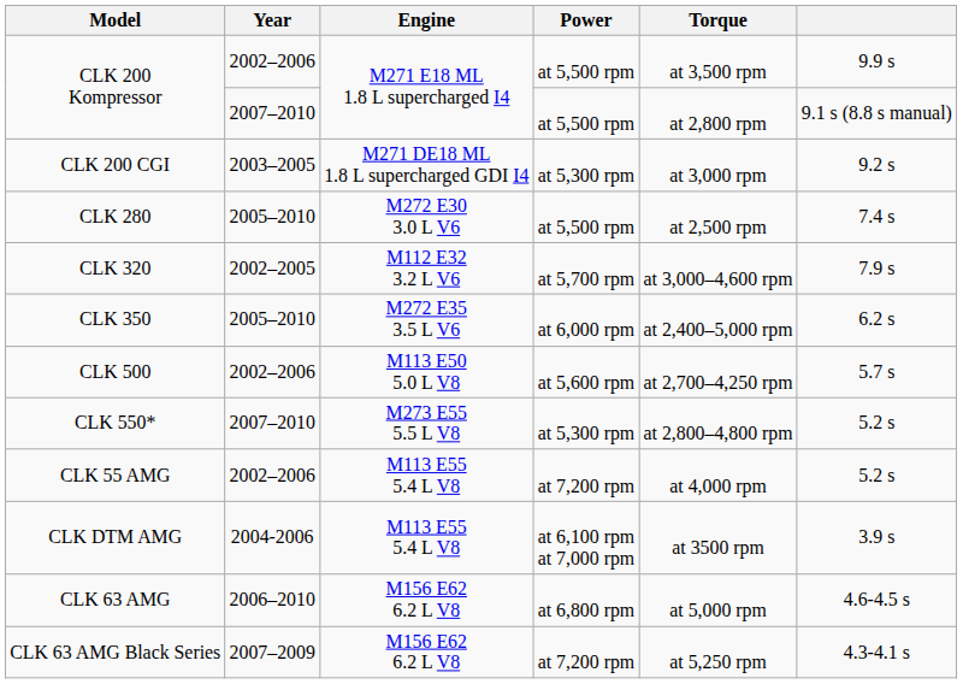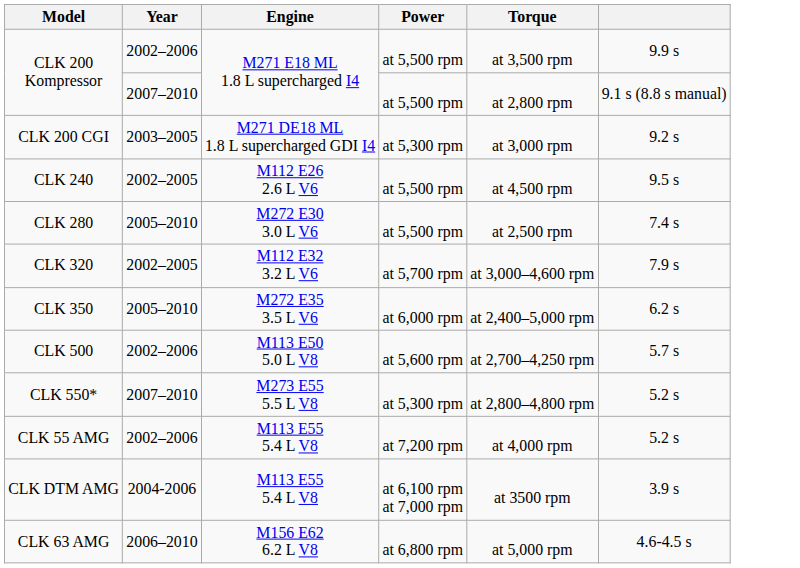 <table class="wikitable sortable" style="text-align: center;">
 <tr>
 <th>Model</th>
 <th>Year</th>
 <th>Engine</th>
 <th>Power</th>
 <th>Torque</th>
 <th></th>
 </tr>
 <tr>
 <td rowspan="2">CLK 200 <br> Kompressor</td>
 <td>2002–2006</td>
 <td rowspan="2"><a href='#'>M271 E18 ML</a> <br> 1.8 L supercharged <a href='#'>I4</a></td>
 <td> <br> at 5,500 rpm</td>
 <td> <br> at 3,500 rpm</td>
 <td>9.9 s</td>
 </tr>
 <tr>
 <td>2007–2010</td>
 <td> <br> at 5,500 rpm</td>
 <td> <br> at 2,800 rpm</td>
 <td>9.1 s (8.8 s manual)</td>
 </tr>
 <tr>
 <td>CLK 200 CGI</td>
 <td>2003–2005</td>
 <td><a href='#'>M271 DE18 ML</a> <br> 1.8 L supercharged GDI <a href='#'>I4</a></td>
 <td> <br> at 5,300 rpm</td>
 <td> <br> at 3,000 rpm</td>
 <td>9.2 s</td>
+</tr>
+<tr>
+<td>CLK 240</td>
+<td>2002–2005</td>
+<td><a href='#'>M112 E26</a> <br> 2.6 L <a href='#'>V6</a></td>
+<td> <br> at 5,500 rpm</td>
+<td> <br> at 4,500 rpm</td>
+<td>9.5 s</td>
 </tr>
 <tr>
 <td>CLK 280</td>
 <td>2005–2010</td>
 <td><a href='#'>M272 E30</a> <br> 3.0 L <a href='#'>V6</a></td>
 <td> <br> at 5,500 rpm</td>
 <td> <br> at 2,500 rpm</td>
 <td>7.4 s</td>
 </tr>
 <tr>
 <td>CLK 320</td>
 <td>2002–2005</td>
 <td><a href='#'>M112 E32</a> <br> 3.2 L <a href='#'>V6</a></td>
 <td> <br> at 5,700 rpm</td>
 <td> <br> at 3,000–4,600 rpm</td>
 <td>7.9 s</td>
 </tr>
 <tr>
 <td>CLK 350</td>
 <td>2005–2010</td>
 <td><a href='#'>M272 E35</a> <br> 3.5 L <a href='#'>V6</a></td>
 <td> <br> at 6,000 rpm</td>
 <td> <br> at 2,400–5,000 rpm</td>
 <td>6.2 s</td>
 </tr>
 <tr>
 <td>CLK 500</td>
 <td>2002–2006</td>
 <td><a href='#'>M113 E50</a> <br> 5.0 L <a href='#'>V8</a></td>
 <td> <br> at 5,600 rpm</td>
 <td> <br> at 2,700–4,250 rpm</td>
 <td>5.7 s </td>
 </tr>
 <tr>
 <td>CLK 550*</td>
 <td>2007–2010</td>
 <td><a href='#'>M273 E55</a> <br> 5.5 L <a href='#'>V8</a></td>
 <td> <br> at 5,300 rpm</td>
 <td> <br> at 2,800–4,800 rpm</td>
 <td>5.2 s</td>
 </tr>
 <tr>
 <td>CLK 55 AMG</td>
 <td>2002–2006</td>
 <td><a href='#'>M113 E55</a> <br> 5.4 L <a href='#'>V8</a></td>
 <td> <br> at 7,200 rpm</td>
 <td> <br> at 4,000 rpm</td>
 <td>5.2 s</td>
 </tr>
 <tr>
 <td>CLK DTM AMG</td>
 <td>2004-2006</td>
 <td><a href='#'>M113 E55</a> <br> 5.4 L <a href='#'>V8</a></td>
 <td> <br> at 6,100 rpm<br>at 7,000 rpm</td>
 <td><br>at 3500 rpm</td>
 <td>3.9 s</td>
 </tr>
 <tr>
 <td>CLK 63 AMG</td>
 <td>2006–2010</td>
 <td><a href='#'>M156 E62</a> <br> 6.2 L <a href='#'>V8</a></td>
 <td> <br> at 6,800 rpm</td>
 <td> <br> at 5,000 rpm</td>
 <td>4.6-4.5 s</td>
 </tr>
-<tr>
-<td>CLK 63 AMG Black Series</td>
-<td>2007–2009</td>
-<td><a href='#'>M156 E62</a> <br> 6.2 L <a href='#'>V8</a></td>
-<td> <br> at 7,200 rpm</td>
-<td> <br> at 5,250 rpm</td>
-<td>4.3-4.1 s</td>
-</tr>
 </table>
